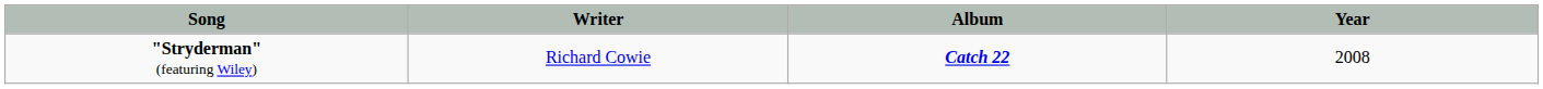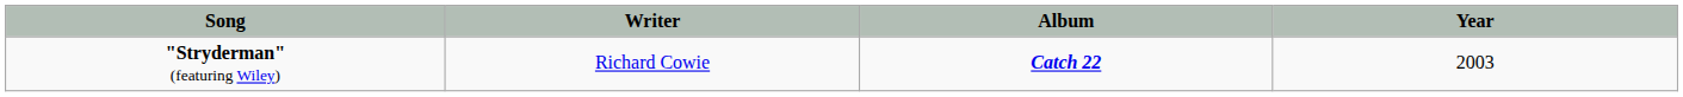 <table class="wikitable" style="margin:0.5em auto; clear:both; font-size:.9em; text-align:center; width:100%">
 <tr>
 <th style="width:500px; background:#b2beb5;">Song</th>
 <th style="width:500px; background:#b2beb5;">Writer</th>
 <th style="width:500px; background:#b2beb5;">Album</th>
 <th style="width:500px; background:#b2beb5;">Year</th>
 </tr>
 <tr>
 <td><strong>"Stryderman"</strong><br> <small>(featuring <a href='#'>Wiley</a>)</small></td>
 <td><a href='#'>Richard Cowie</a></td>
 <td><strong><em><a href='#'>Catch 22</a></em></strong></td>
-<td>2008</td>
+<td>2003</td>
 </tr>
 </table>
